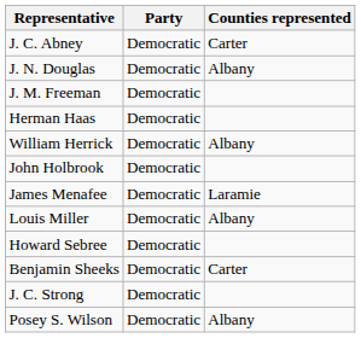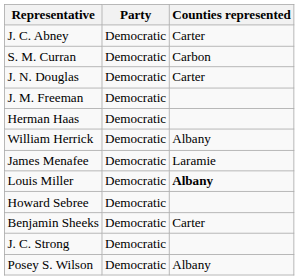 <table class="wikitable">
 <tr>
 <th>Representative</th>
 <th>Party</th>
 <th>Counties represented</th>
 </tr>
 <tr>
 <td>J. C. Abney</td>
 <td>Democratic</td>
 <td>Carter</td>
 </tr>
 <tr>
+<td>S. M. Curran</td>
+<td>Democratic</td>
+<td>Carbon</td>
+</tr>
+<tr>
 <td>J. N. Douglas</td>
 <td>Democratic</td>
-<td>Albany</td>
+<td>Carter</td>
 </tr>
 <tr>
 <td>J. M. Freeman</td>
 <td>Democratic</td>
 <td></td>
 </tr>
 <tr>
 <td>Herman Haas</td>
 <td>Democratic</td>
 <td></td>
 </tr>
 <tr>
 <td>William Herrick</td>
 <td>Democratic</td>
 <td>Albany</td>
 </tr>
 <tr>
-<td>John Holbrook</td>
-<td>Democratic</td>
-<td></td>
-</tr>
-<tr>
 <td>James Menafee</td>
 <td>Democratic</td>
 <td>Laramie</td>
 </tr>
 <tr>
 <td>Louis Miller</td>
 <td>Democratic</td>
-<td>Albany</td>
+<td><strong>Albany</strong></td>
 </tr>
 <tr>
 <td>Howard Sebree</td>
 <td>Democratic</td>
 <td></td>
 </tr>
 <tr>
 <td>Benjamin Sheeks</td>
 <td>Democratic</td>
 <td>Carter</td>
 </tr>
 <tr>
 <td>J. C. Strong</td>
 <td>Democratic</td>
 <td></td>
 </tr>
 <tr>
 <td>Posey S. Wilson</td>
 <td>Democratic</td>
 <td>Albany</td>
 </tr>
 </table>
